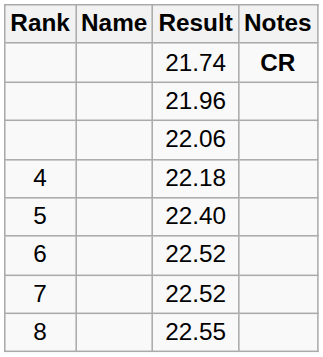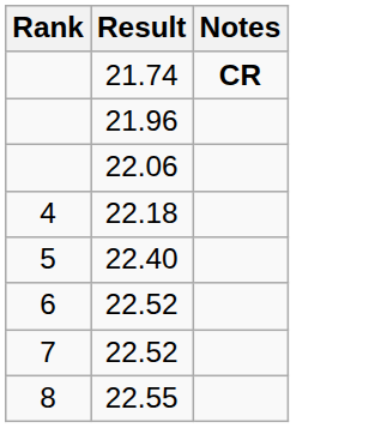 <table class="sortable wikitable">
 <tr>
 <th>Rank</th>
-<th>Name</th>
 <th>Result</th>
 <th>Notes</th>
 </tr>
 <tr>
 <td align="center"></td>
-<td></td>
 <td align="center">21.74</td>
 <td align="center"><strong>CR</strong></td>
 </tr>
 <tr>
 <td align="center"></td>
-<td></td>
 <td align="center">21.96</td>
 <td></td>
 </tr>
 <tr>
 <td align="center"></td>
-<td></td>
 <td align="center">22.06</td>
 <td></td>
 </tr>
 <tr>
 <td align="center">4</td>
-<td></td>
 <td align="center">22.18</td>
 <td></td>
 </tr>
 <tr>
 <td align="center">5</td>
-<td></td>
 <td align="center">22.40</td>
 <td></td>
 </tr>
 <tr>
 <td align="center">6</td>
-<td></td>
 <td align="center">22.52</td>
 <td></td>
 </tr>
 <tr>
 <td align="center">7</td>
-<td></td>
 <td align="center">22.52</td>
 <td></td>
 </tr>
 <tr>
 <td align="center">8</td>
-<td></td>
 <td align="center">22.55</td>
 <td></td>
 </tr>
 </table>
